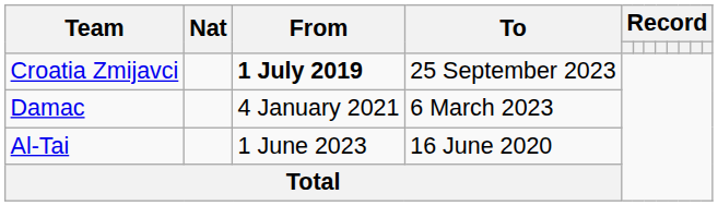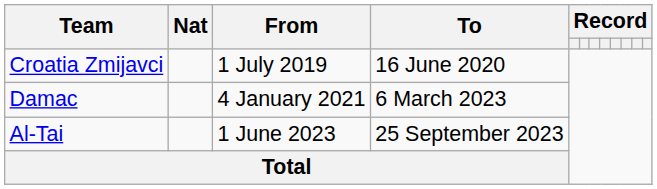 <table class="wikitable" style="text-align: center">
 <tr>
 <th rowspan="2">Team</th>
 <th rowspan="2">Nat</th>
 <th rowspan="2">From</th>
 <th rowspan="2">To</th>
 <th colspan="8">Record</th>
 </tr>
 <tr>
 <th></th>
 <th></th>
 <th></th>
 <th></th>
 <th></th>
 <th></th>
 <th></th>
 <th></th>
 </tr>
 <tr>
 <td align="left"><a href='#'>Croatia Zmijavci</a></td>
 <td></td>
-<td align=left><strong>1 July 2019</strong></td>
-<td align=left>25 September 2023<br></td>
+<td align=left>1 July 2019</td>
+<td align=left>16 June 2020<br></td>
 </tr>
 <tr>
 <td align="left"><a href='#'>Damac</a></td>
 <td></td>
 <td align=left>4 January 2021</td>
 <td align=left>6 March 2023<br></td>
 </tr>
 <tr>
 <td align="left"><a href='#'>Al-Tai</a></td>
 <td></td>
 <td align=left>1 June 2023</td>
-<td align=left>16 June 2020<br></td>
+<td align=left>25 September 2023<br></td>
 </tr>
 <tr>
 <th colspan=4>Total<br></th>
 </tr>
 </table>
